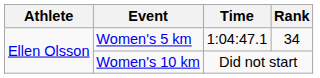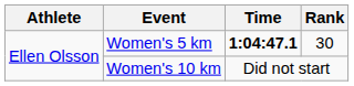 <table class="wikitable" style="font-size:90%;">
 <tr>
 <th>Athlete</th>
 <th>Event</th>
 <th>Time</th>
 <th>Rank</th>
 </tr>
 <tr align=center>
 <td align=left rowspan=2><a href='#'>Ellen Olsson</a></td>
 <td align=left><a href='#'>Women's 5 km</a></td>
-<td>1:04:47.1</td>
-<td>34</td>
+<td><strong>1:04:47.1</strong></td>
+<td>30</td>
 </tr>
 <tr align=center>
 <td align=left><a href='#'>Women's 10 km</a></td>
 <td colspan=2>Did not start</td>
 </tr>
 </table>
